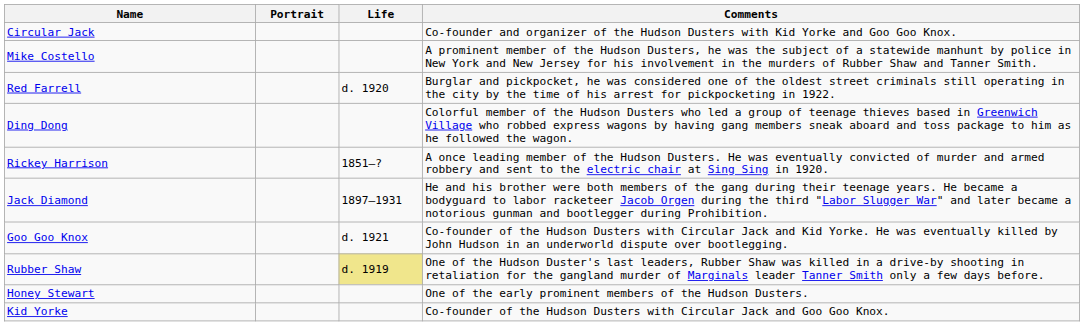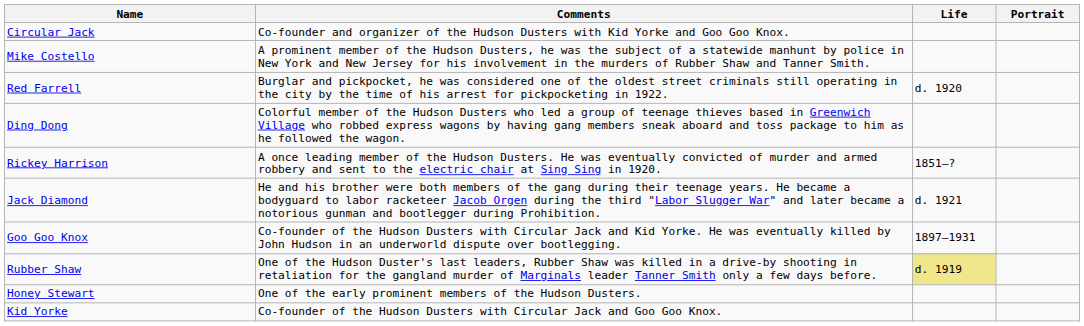 <table class=wikitable>
 <tr>
 <th width="21%">Name</th>
+<th width="55%">Comments</th>
+<th width="7%">Life</th>
 <th width="7%">Portrait</th>
-<th width="7%">Life</th>
-<th width="55%">Comments</th>
 </tr>
 <tr>
 <td><a href='#'>Circular Jack</a></td>
+<td>Co-founder and organizer of the Hudson Dusters with Kid Yorke and Goo Goo Knox.</td>
 <td></td>
 <td></td>
-<td>Co-founder and organizer of the Hudson Dusters with Kid Yorke and Goo Goo Knox.</td>
 </tr>
 <tr>
 <td><a href='#'>Mike Costello</a></td>
+<td>A prominent member of the Hudson Dusters, he was the subject of a statewide manhunt by police in New York and New Jersey for his involvement in the murders of Rubber Shaw and Tanner Smith.</td>
 <td></td>
 <td></td>
-<td>A prominent member of the Hudson Dusters, he was the subject of a statewide manhunt by police in New York and New Jersey for his involvement in the murders of Rubber Shaw and Tanner Smith.</td>
 </tr>
 <tr>
 <td><a href='#'>Red Farrell</a></td>
+<td>Burglar and pickpocket, he was considered one of the oldest street criminals still operating in the city by the time of his arrest for pickpocketing in 1922.</td>
+<td>d. 1920</td>
 <td></td>
-<td>d. 1920</td>
-<td>Burglar and pickpocket, he was considered one of the oldest street criminals still operating in the city by the time of his arrest for pickpocketing in 1922.</td>
 </tr>
 <tr>
 <td><a href='#'>Ding Dong</a></td>
+<td>Colorful member of the Hudson Dusters who led a group of teenage thieves based in <a href='#'>Greenwich Village</a> who robbed express wagons by having gang members sneak aboard and toss package to him as he followed the wagon.</td>
 <td></td>
 <td></td>
-<td>Colorful member of the Hudson Dusters who led a group of teenage thieves based in <a href='#'>Greenwich Village</a> who robbed express wagons by having gang members sneak aboard and toss package to him as he followed the wagon.</td>
 </tr>
 <tr>
 <td><a href='#'>Rickey Harrison</a></td>
+<td>A once leading member of the Hudson Dusters. He was eventually convicted of murder and armed robbery and sent to the <a href='#'>electric chair</a> at <a href='#'>Sing Sing</a> in 1920.</td>
+<td>1851–?</td>
 <td></td>
-<td>1851–?</td>
-<td>A once leading member of the Hudson Dusters. He was eventually convicted of murder and armed robbery and sent to the <a href='#'>electric chair</a> at <a href='#'>Sing Sing</a> in 1920.</td>
 </tr>
 <tr>
 <td><a href='#'>Jack Diamond</a></td>
+<td>He and his brother were both members of the gang during their teenage years. He became a bodyguard to labor racketeer <a href='#'>Jacob Orgen</a> during the third "<a href='#'>Labor Slugger War</a>" and later became a notorious gunman and bootlegger during Prohibition.</td>
+<td>d. 1921</td>
 <td></td>
-<td>1897–1931</td>
-<td>He and his brother were both members of the gang during their teenage years. He became a bodyguard to labor racketeer <a href='#'>Jacob Orgen</a> during the third "<a href='#'>Labor Slugger War</a>" and later became a notorious gunman and bootlegger during Prohibition.</td>
 </tr>
 <tr>
 <td><a href='#'>Goo Goo Knox</a></td>
+<td>Co-founder of the Hudson Dusters with Circular Jack and Kid Yorke. He was eventually killed by John Hudson in an underworld dispute over bootlegging.</td>
+<td>1897–1931</td>
 <td></td>
-<td>d. 1921</td>
-<td>Co-founder of the Hudson Dusters with Circular Jack and Kid Yorke. He was eventually killed by John Hudson in an underworld dispute over bootlegging.</td>
 </tr>
 <tr>
 <td><a href='#'>Rubber Shaw</a></td>
+<td>One of the Hudson Duster's last leaders, Rubber Shaw was killed in a drive-by shooting in retaliation for the gangland murder of <a href='#'>Marginals</a> leader <a href='#'>Tanner Smith</a> only a few days before.</td>
+<td style="background: khaki;">d. 1919</td>
 <td></td>
-<td style="background: khaki;">d. 1919</td>
-<td>One of the Hudson Duster's last leaders, Rubber Shaw was killed in a drive-by shooting in retaliation for the gangland murder of <a href='#'>Marginals</a> leader <a href='#'>Tanner Smith</a> only a few days before.</td>
 </tr>
 <tr>
 <td><a href='#'>Honey Stewart</a></td>
+<td>One of the early prominent members of the Hudson Dusters.</td>
 <td></td>
 <td></td>
-<td>One of the early prominent members of the Hudson Dusters.</td>
 </tr>
 <tr>
 <td><a href='#'>Kid Yorke</a></td>
+<td>Co-founder of the Hudson Dusters with Circular Jack and Goo Goo Knox.</td>
 <td></td>
 <td></td>
-<td>Co-founder of the Hudson Dusters with Circular Jack and Goo Goo Knox.</td>
 </tr>
 </table>
